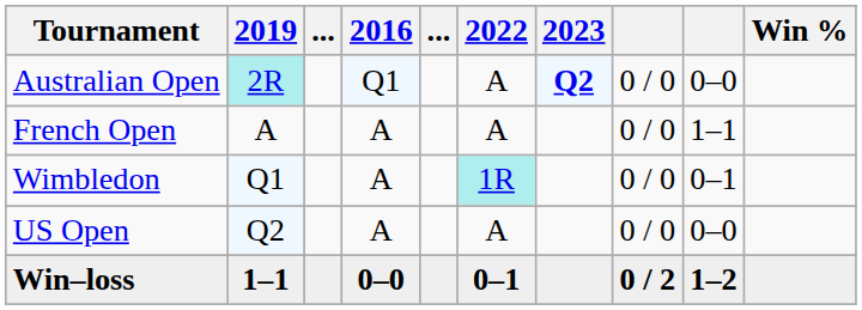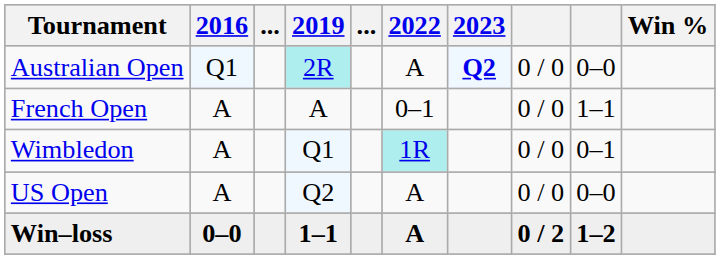 <table class="wikitable" style="text-align:center">
 <tr>
 <th>Tournament</th>
+<th><a href='#'>2016</a></th>
+<th>...</th>
 <th><a href='#'>2019</a></th>
-<th>...</th>
-<th><a href='#'>2016</a></th>
 <th>...</th>
 <th><a href='#'>2022</a></th>
 <th><a href='#'>2023</a></th>
 <th></th>
 <th></th>
 <th>Win %</th>
 </tr>
 <tr>
 <td align="left"><a href='#'>Australian Open</a></td>
+<td bgcolor=f0f8ff>Q1</td>
+<td></td>
 <td bgcolor=afeeee><a href='#'>2R</a></td>
-<td></td>
-<td bgcolor=f0f8ff>Q1</td>
 <td></td>
 <td>A</td>
 <td bgcolor=f0f8ff><strong><a href='#'>Q2</a></strong></td>
 <td>0 / 0</td>
 <td>0–0</td>
 <td></td>
 </tr>
 <tr>
 <td align="left"><a href='#'>French Open</a></td>
 <td>A</td>
 <td></td>
 <td>A</td>
 <td></td>
-<td>A</td>
+<td>0–1</td>
 <td></td>
 <td>0 / 0</td>
 <td>1–1</td>
 <td></td>
 </tr>
 <tr>
 <td align="left"><a href='#'>Wimbledon</a></td>
+<td>A</td>
+<td></td>
 <td bgcolor=f0f8ff>Q1</td>
-<td></td>
-<td>A</td>
 <td></td>
 <td bgcolor="#afeeee"><a href='#'>1R</a></td>
 <td></td>
 <td>0 / 0</td>
 <td>0–1</td>
 <td></td>
 </tr>
 <tr>
 <td align="left"><a href='#'>US Open</a></td>
+<td>A</td>
+<td></td>
 <td bgcolor=f0f8ff>Q2</td>
-<td></td>
-<td>A</td>
 <td></td>
 <td>A</td>
 <td></td>
 <td>0 / 0</td>
 <td>0–0</td>
 <td></td>
 </tr>
 <tr style="background:#efefef;font-weight:bold">
 <td align="left">Win–loss</td>
+<td>0–0</td>
+<td></td>
 <td>1–1</td>
 <td></td>
-<td>0–0</td>
-<td></td>
-<td>0–1</td>
+<td>A</td>
 <td></td>
 <td>0 / 2</td>
 <td>1–2</td>
 <td></td>
 </tr>
 </table>
